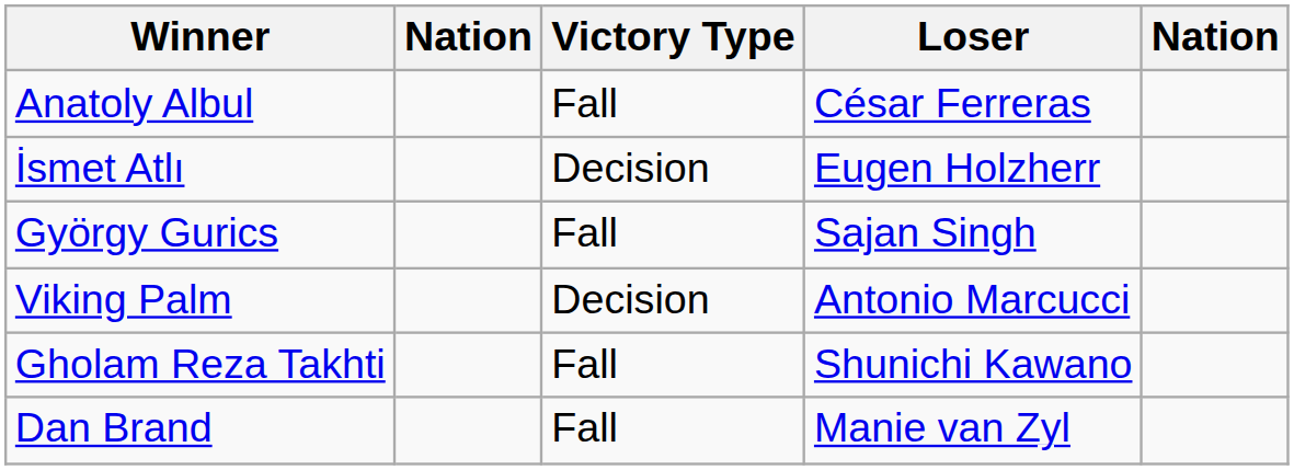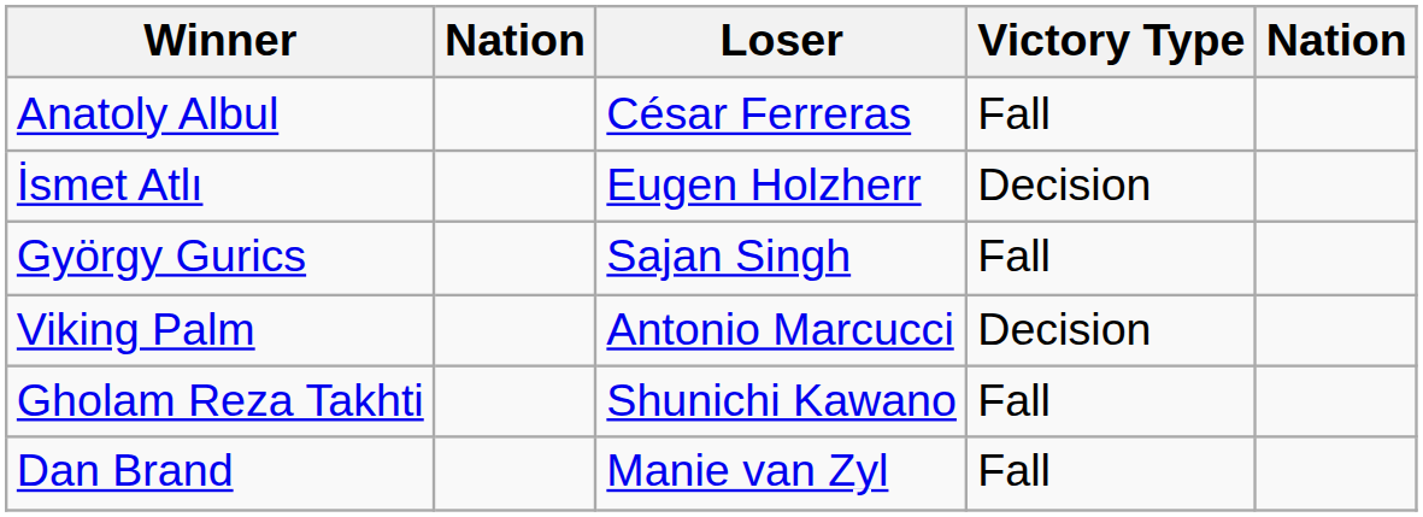 <table class="wikitable sortable" style="text-align:left;">
 <tr>
 <th>Winner</th>
 <th>Nation</th>
+<th>Loser</th>
 <th>Victory Type</th>
-<th>Loser</th>
 <th>Nation</th>
 </tr>
 <tr>
 <td><a href='#'>Anatoly Albul</a></td>
 <td></td>
+<td><a href='#'>César Ferreras</a></td>
 <td>Fall</td>
-<td><a href='#'>César Ferreras</a></td>
 <td></td>
 </tr>
 <tr>
 <td><a href='#'>İsmet Atlı</a></td>
 <td></td>
+<td><a href='#'>Eugen Holzherr</a></td>
 <td>Decision</td>
-<td><a href='#'>Eugen Holzherr</a></td>
 <td></td>
 </tr>
 <tr>
 <td><a href='#'>György Gurics</a></td>
 <td></td>
+<td><a href='#'>Sajan Singh</a></td>
 <td>Fall</td>
-<td><a href='#'>Sajan Singh</a></td>
 <td></td>
 </tr>
 <tr>
 <td><a href='#'>Viking Palm</a></td>
 <td></td>
+<td><a href='#'>Antonio Marcucci</a></td>
 <td>Decision</td>
-<td><a href='#'>Antonio Marcucci</a></td>
 <td></td>
 </tr>
 <tr>
 <td><a href='#'>Gholam Reza Takhti</a></td>
 <td></td>
+<td><a href='#'>Shunichi Kawano</a></td>
 <td>Fall</td>
-<td><a href='#'>Shunichi Kawano</a></td>
 <td></td>
 </tr>
 <tr>
 <td><a href='#'>Dan Brand</a></td>
 <td></td>
+<td><a href='#'>Manie van Zyl</a></td>
 <td>Fall</td>
-<td><a href='#'>Manie van Zyl</a></td>
 <td></td>
 </tr>
 </table>
